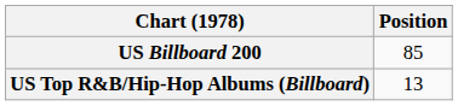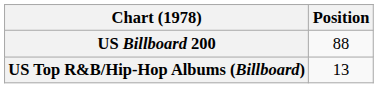 <table class="wikitable sortable plainrowheaders" style="text-align:center">
 <tr>
 <th scope="col">Chart (1978)</th>
 <th scope="col">Position</th>
 </tr>
 <tr>
 <th scope="row">US <em>Billboard</em> 200</th>
-<td>85</td>
+<td>88</td>
 </tr>
 <tr>
 <th scope="row">US Top R&B/Hip-Hop Albums (<em>Billboard</em>)</th>
 <td>13</td>
 </tr>
 </table>
